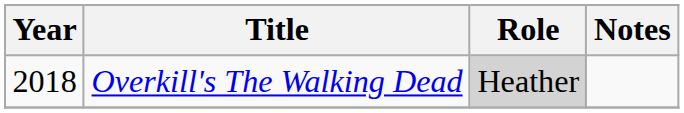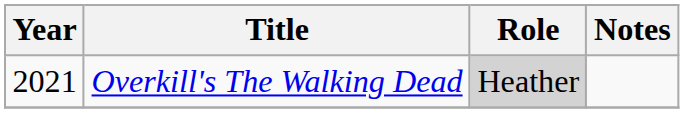 <table class="wikitable">
 <tr>
 <th>Year</th>
 <th>Title</th>
 <th>Role</th>
 <th>Notes</th>
 </tr>
 <tr>
-<td>2018</td>
+<td>2021</td>
 <td><em><a href='#'>Overkill's The Walking Dead</a></em></td>
 <td style="background: lightgrey;">Heather</td>
 <td></td>
 </tr>
 <tr>
 </tr>
 </table>
